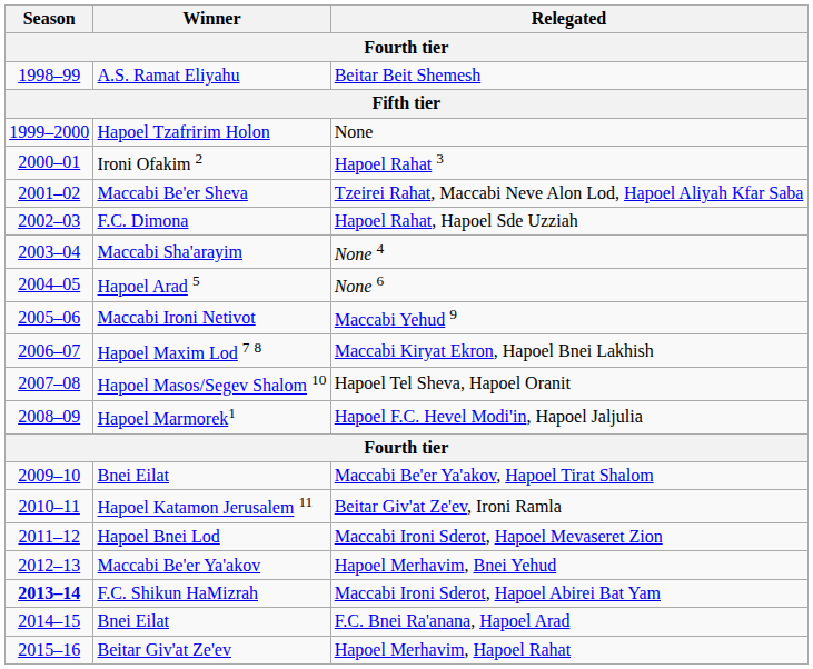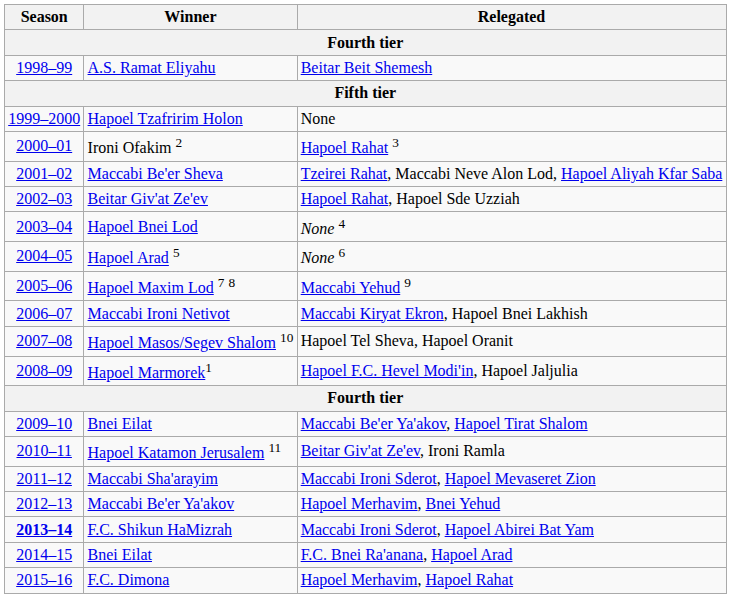 <table class="wikitable" style="text-align:left">
 <tr>
 <th>Season</th>
 <th>Winner</th>
 <th>Relegated</th>
 </tr>
 <tr>
 <th colspan=3>Fourth tier</th>
 </tr>
 <tr>
 <td align="center"><a href='#'>1998–99</a></td>
 <td><a href='#'>A.S. Ramat Eliyahu</a></td>
 <td><a href='#'>Beitar Beit Shemesh</a></td>
 </tr>
 <tr>
 <th colspan=3>Fifth tier</th>
 </tr>
 <tr>
 <td align="center"><a href='#'>1999–2000</a></td>
 <td><a href='#'>Hapoel Tzafririm Holon</a></td>
 <td>None</td>
 </tr>
 <tr>
 <td align="center"><a href='#'>2000–01</a></td>
 <td>Ironi Ofakim <sup>2</sup></td>
 <td><a href='#'>Hapoel Rahat</a> <sup>3</sup></td>
 </tr>
 <tr>
 <td align="center"><a href='#'>2001–02</a></td>
 <td><a href='#'>Maccabi Be'er Sheva</a></td>
 <td><a href='#'>Tzeirei Rahat</a>, Maccabi Neve Alon Lod, <a href='#'>Hapoel Aliyah Kfar Saba</a></td>
 </tr>
 <tr>
 <td align="center"><a href='#'>2002–03</a></td>
-<td><a href='#'>F.C. Dimona</a></td>
+<td><a href='#'>Beitar Giv'at Ze'ev</a></td>
 <td><a href='#'>Hapoel Rahat</a>, Hapoel Sde Uzziah</td>
 </tr>
 <tr>
 <td align="center"><a href='#'>2003–04</a></td>
-<td><a href='#'>Maccabi Sha'arayim</a></td>
+<td><a href='#'>Hapoel Bnei Lod</a></td>
 <td><em>None</em> <sup>4</sup></td>
 </tr>
 <tr>
 <td align="center"><a href='#'>2004–05</a></td>
 <td><a href='#'>Hapoel Arad</a> <sup>5</sup></td>
 <td><em>None</em> <sup>6</sup></td>
 </tr>
 <tr>
 <td align="center"><a href='#'>2005–06</a></td>
-<td><a href='#'>Maccabi Ironi Netivot</a></td>
+<td><a href='#'>Hapoel Maxim Lod</a> <sup>7</sup> <sup>8</sup></td>
 <td><a href='#'>Maccabi Yehud</a> <sup>9</sup></td>
 </tr>
 <tr>
 <td align="center"><a href='#'>2006–07</a></td>
-<td><a href='#'>Hapoel Maxim Lod</a> <sup>7</sup> <sup>8</sup></td>
+<td><a href='#'>Maccabi Ironi Netivot</a></td>
 <td><a href='#'>Maccabi Kiryat Ekron</a>, Hapoel Bnei Lakhish</td>
 </tr>
 <tr>
 <td align="center"><a href='#'>2007–08</a></td>
 <td><a href='#'>Hapoel Masos/Segev Shalom</a> <sup>10</sup></td>
 <td>Hapoel Tel Sheva, Hapoel Oranit</td>
 </tr>
 <tr>
 <td align="center"><a href='#'>2008–09</a></td>
 <td><a href='#'>Hapoel Marmorek</a><sup>1</sup></td>
 <td><a href='#'>Hapoel F.C. Hevel Modi'in</a>, Hapoel Jaljulia</td>
 </tr>
 <tr>
 <th colspan=3>Fourth tier</th>
 </tr>
 <tr>
 <td align="center"><a href='#'>2009–10</a></td>
 <td><a href='#'>Bnei Eilat</a></td>
 <td><a href='#'>Maccabi Be'er Ya'akov</a>, <a href='#'>Hapoel Tirat Shalom</a></td>
 </tr>
 <tr>
 <td align="center"><a href='#'>2010–11</a></td>
 <td><a href='#'>Hapoel Katamon Jerusalem</a> <sup>11</sup></td>
 <td><a href='#'>Beitar Giv'at Ze'ev</a>, Ironi Ramla</td>
 </tr>
 <tr>
 <td align="center"><a href='#'>2011–12</a></td>
-<td><a href='#'>Hapoel Bnei Lod</a></td>
+<td><a href='#'>Maccabi Sha'arayim</a></td>
 <td><a href='#'>Maccabi Ironi Sderot</a>, <a href='#'>Hapoel Mevaseret Zion</a></td>
 </tr>
 <tr>
 <td align="center"><a href='#'>2012–13</a></td>
 <td><a href='#'>Maccabi Be'er Ya'akov</a></td>
 <td><a href='#'>Hapoel Merhavim</a>, <a href='#'>Bnei Yehud</a></td>
 </tr>
 <tr>
 <td align="center"><strong><a href='#'>2013–14</a></strong></td>
 <td><a href='#'>F.C. Shikun HaMizrah</a></td>
 <td><a href='#'>Maccabi Ironi Sderot</a>, <a href='#'>Hapoel Abirei Bat Yam</a></td>
 </tr>
 <tr>
 <td align="center"><a href='#'>2014–15</a></td>
 <td><a href='#'>Bnei Eilat</a></td>
 <td><a href='#'>F.C. Bnei Ra'anana</a>, <a href='#'>Hapoel Arad</a></td>
 </tr>
 <tr>
 <td align="center"><a href='#'>2015–16</a></td>
-<td><a href='#'>Beitar Giv'at Ze'ev</a></td>
+<td><a href='#'>F.C. Dimona</a></td>
 <td><a href='#'>Hapoel Merhavim</a>, <a href='#'>Hapoel Rahat</a></td>
 </tr>
 </table>
